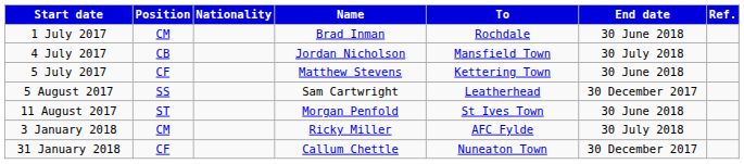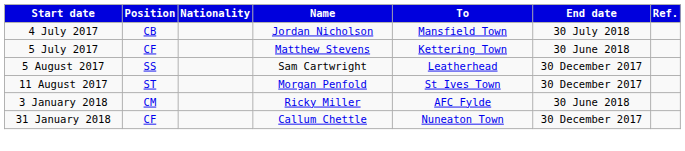 <table class="wikitable"  style="text-align:center; font-size:90%; ">
 <tr>
 <th style="background:#0000DD; color:#FFFFFF; width:125px;">Start date</th>
 <th style="background:#0000DD; color:#FFFFFF; width:50px;">Position</th>
 <th style="background:#0000DD; color:#FFFFFF; width:50px;">Nationality</th>
 <th style="background:#0000DD; color:#FFFFFF; width:150px;">Name</th>
 <th style="background:#0000DD; color:#FFFFFF; width:150px;">To</th>
 <th style="background:#0000DD; color:#FFFFFF; width:125px;">End date</th>
 <th style="background:#0000DD; color:#FFFFFF; width:25px;">Ref.</th>
-</tr>
-<tr>
-<td>1 July 2017</td>
-<td><a href='#'>CM</a></td>
-<td></td>
-<td><a href='#'>Brad Inman</a></td>
-<td><a href='#'>Rochdale</a></td>
-<td>30 June 2018</td>
-<td></td>
 </tr>
 <tr>
 <td>4 July 2017</td>
 <td><a href='#'>CB</a></td>
 <td></td>
 <td><a href='#'>Jordan Nicholson</a></td>
 <td><a href='#'>Mansfield Town</a></td>
 <td>30 July 2018</td>
 <td></td>
 </tr>
 <tr>
 <td>5 July 2017</td>
 <td><a href='#'>CF</a></td>
 <td></td>
 <td><a href='#'>Matthew Stevens</a></td>
 <td><a href='#'>Kettering Town</a></td>
 <td>30 June 2018</td>
 <td></td>
 </tr>
 <tr>
 <td>5 August 2017</td>
 <td><a href='#'>SS</a></td>
 <td></td>
 <td>Sam Cartwright</td>
 <td><a href='#'>Leatherhead</a></td>
 <td>30 December 2017</td>
 <td></td>
 </tr>
 <tr>
 <td>11 August 2017</td>
 <td><a href='#'>ST</a></td>
 <td></td>
 <td><a href='#'>Morgan Penfold</a></td>
 <td><a href='#'>St Ives Town</a></td>
-<td>30 June 2018</td>
+<td>30 December 2017</td>
 <td></td>
 </tr>
 <tr>
 <td>3 January 2018</td>
 <td><a href='#'>CM</a></td>
 <td></td>
 <td><a href='#'>Ricky Miller</a></td>
 <td><a href='#'>AFC Fylde</a></td>
-<td>30 July 2018</td>
+<td>30 June 2018</td>
 <td></td>
 </tr>
 <tr>
 <td>31 January 2018</td>
 <td><a href='#'>CF</a></td>
 <td></td>
 <td><a href='#'>Callum Chettle</a></td>
 <td><a href='#'>Nuneaton Town</a></td>
 <td>30 December 2017</td>
 <td></td>
 </tr>
 </table>
